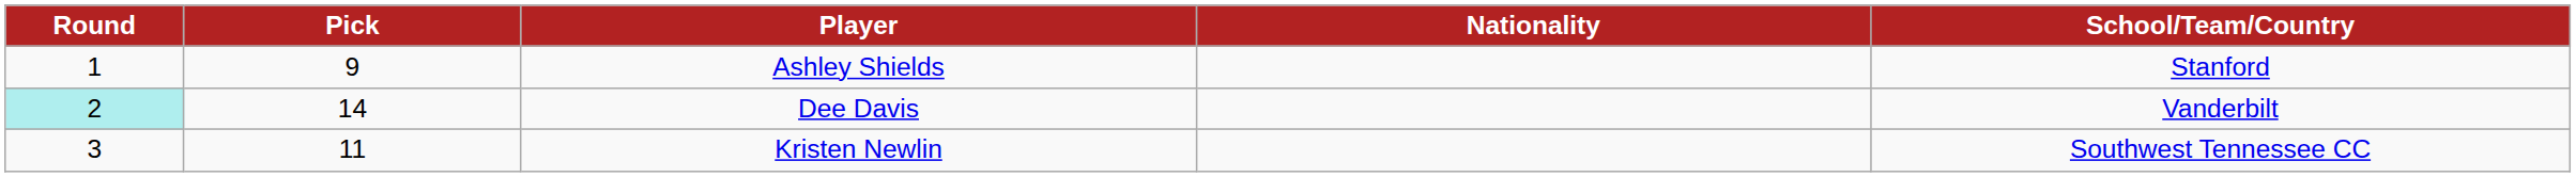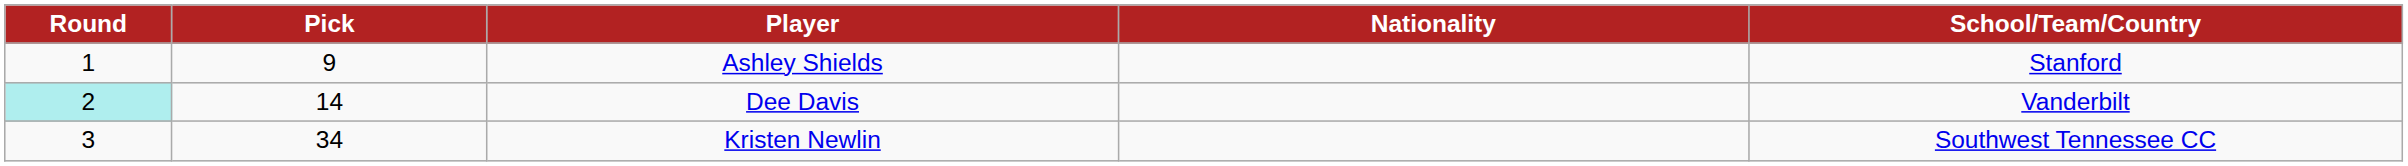 <table class="wikitable">
 <tr>
 <th style="background:#B22222; color:white;" width="2%">Round</th>
 <th style="background:#B22222; color:white;" width="5%">Pick</th>
 <th style="background:#B22222; color:white;" width="10%">Player</th>
 <th style="background:#B22222; color:white;" width="10%">Nationality</th>
 <th style="background:#B22222; color:white;" width="10%">School/Team/Country</th>
 </tr>
 <tr align="center">
 <td>1</td>
 <td>9</td>
 <td><a href='#'>Ashley Shields</a></td>
 <td></td>
 <td><a href='#'>Stanford</a></td>
 </tr>
 <tr align="center">
 <td style="background: paleturquoise;">2</td>
 <td>14</td>
 <td><a href='#'>Dee Davis</a></td>
 <td></td>
 <td><a href='#'>Vanderbilt</a></td>
 </tr>
 <tr align="center">
 <td>3</td>
-<td>11</td>
+<td>34</td>
 <td><a href='#'>Kristen Newlin</a></td>
 <td></td>
 <td><a href='#'>Southwest Tennessee CC</a></td>
 </tr>
 </table>
